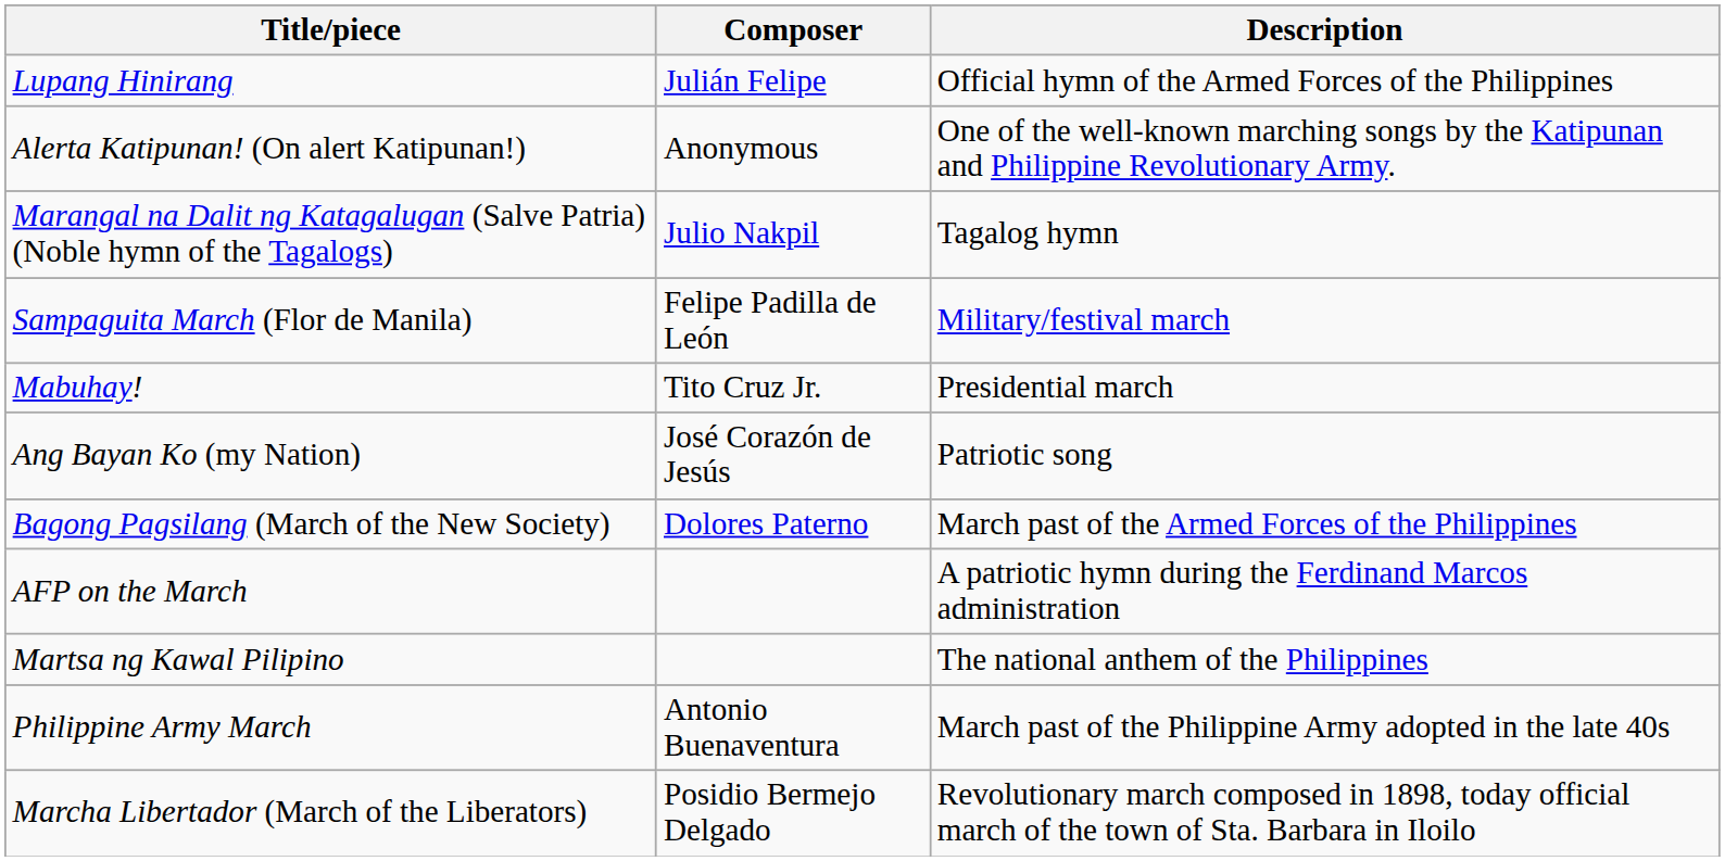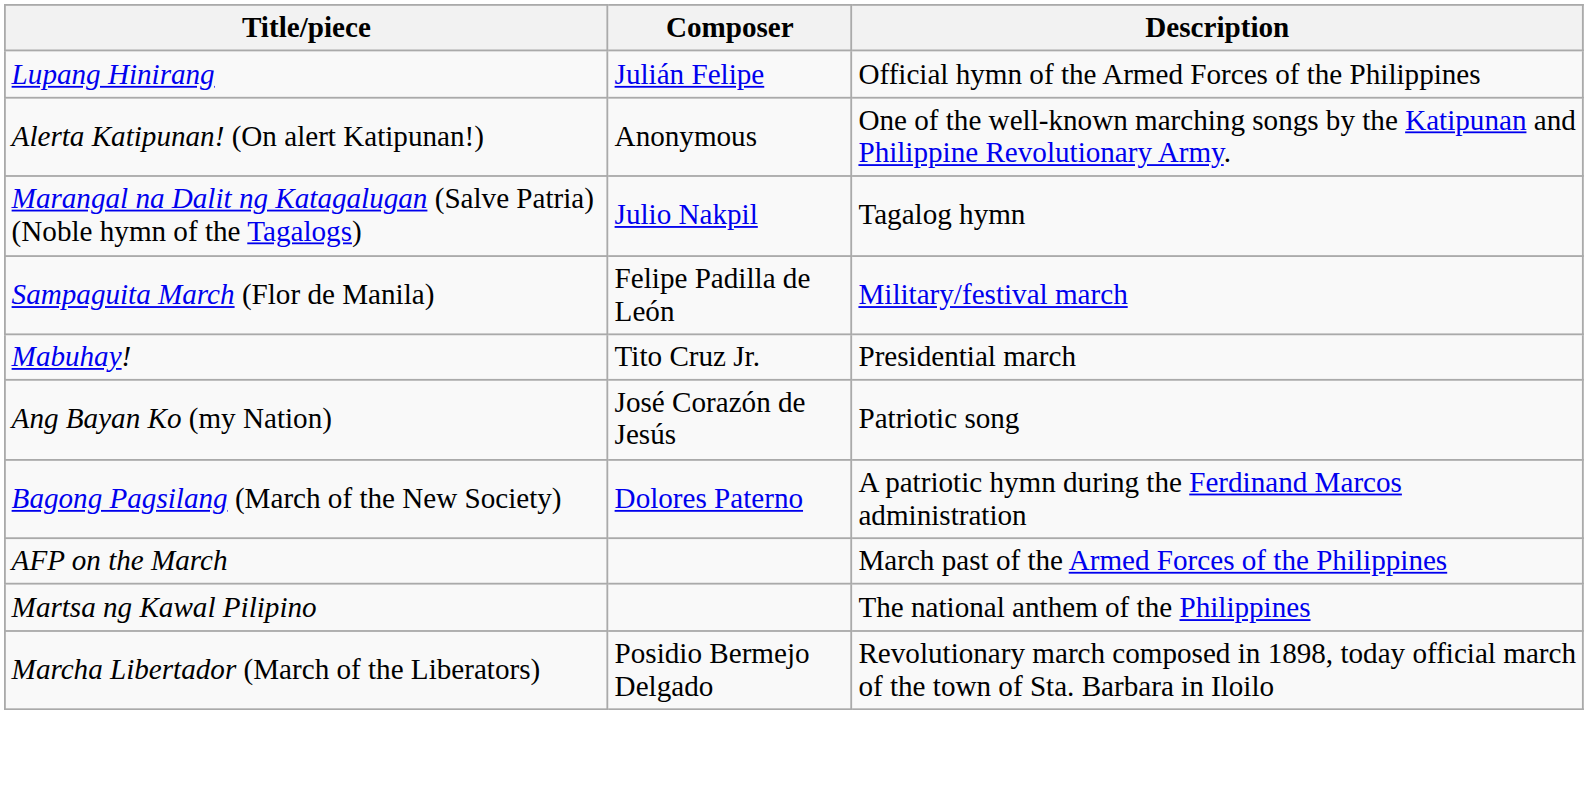 <table class="wikitable">
 <tr>
 <th>Title/piece</th>
 <th>Composer</th>
 <th>Description</th>
 </tr>
 <tr>
 <td><em><a href='#'>Lupang Hinirang</a></em></td>
 <td><a href='#'>Julián Felipe</a></td>
 <td>Official hymn of the Armed Forces of the Philippines</td>
 </tr>
 <tr>
 <td><em>Alerta Katipunan!</em> (On alert Katipunan!)</td>
 <td>Anonymous</td>
 <td>One of the well-known marching songs by the <a href='#'>Katipunan</a> and <a href='#'>Philippine Revolutionary Army</a>.</td>
 </tr>
 <tr>
 <td><em><a href='#'>Marangal na Dalit ng Katagalugan</a></em> (Salve Patria) (Noble hymn of the <a href='#'>Tagalogs</a>)</td>
 <td><a href='#'>Julio Nakpil</a></td>
 <td>Tagalog hymn</td>
 </tr>
 <tr>
 <td><em><a href='#'>Sampaguita March</a></em> (Flor de Manila)</td>
 <td>Felipe Padilla de León</td>
 <td><a href='#'>Military/festival march</a></td>
 </tr>
 <tr>
 <td><em><a href='#'>Mabuhay</a>!</em></td>
 <td>Tito Cruz Jr.</td>
 <td>Presidential march</td>
 </tr>
 <tr>
 <td><em>Ang Bayan Ko</em> (my Nation)</td>
 <td>José Corazón de Jesús</td>
 <td>Patriotic song</td>
 </tr>
 <tr>
 <td><em><a href='#'>Bagong Pagsilang</a></em> (March of the New Society)</td>
 <td><a href='#'>Dolores Paterno</a></td>
-<td>March past of the <a href='#'>Armed Forces of the Philippines</a></td>
+<td>A patriotic hymn during the <a href='#'>Ferdinand Marcos</a> administration</td>
 </tr>
 <tr>
 <td><em>AFP on the March</em></td>
 <td></td>
-<td>A patriotic hymn during the <a href='#'>Ferdinand Marcos</a> administration</td>
+<td>March past of the <a href='#'>Armed Forces of the Philippines</a></td>
 </tr>
 <tr>
 <td><em>Martsa ng Kawal Pilipino</em></td>
 <td></td>
 <td>The national anthem of the <a href='#'>Philippines</a></td>
 </tr>
 <tr>
-<td><em>Philippine Army March</em></td>
-<td>Antonio Buenaventura</td>
-<td>March past of the Philippine Army adopted in the late 40s</td>
-</tr>
-<tr>
 <td><em>Marcha Libertador</em> (March of the Liberators)</td>
 <td>Posidio Bermejo Delgado</td>
 <td>Revolutionary march composed in 1898, today official march of the town of Sta. Barbara in Iloilo</td>
 </tr>
 </table>
